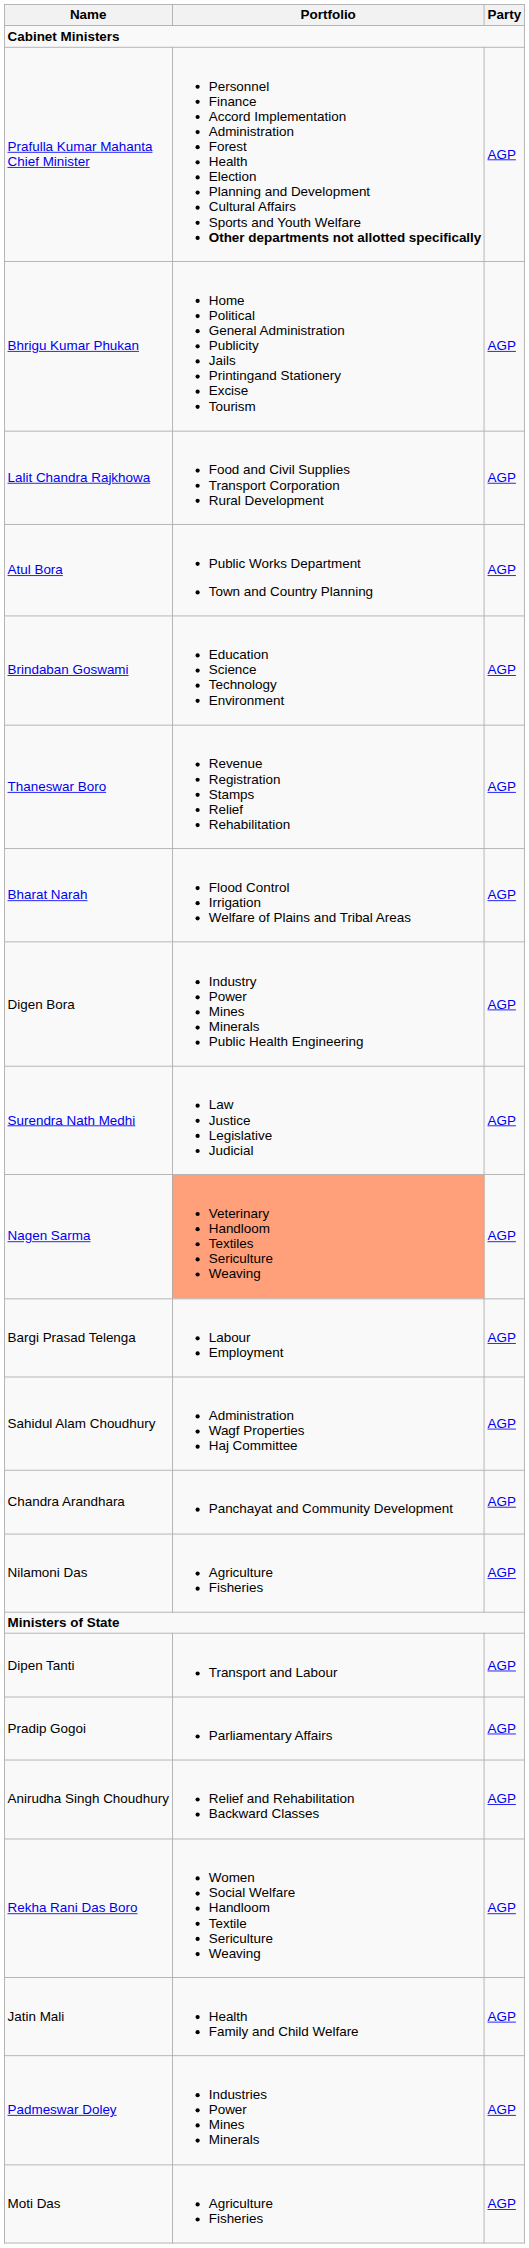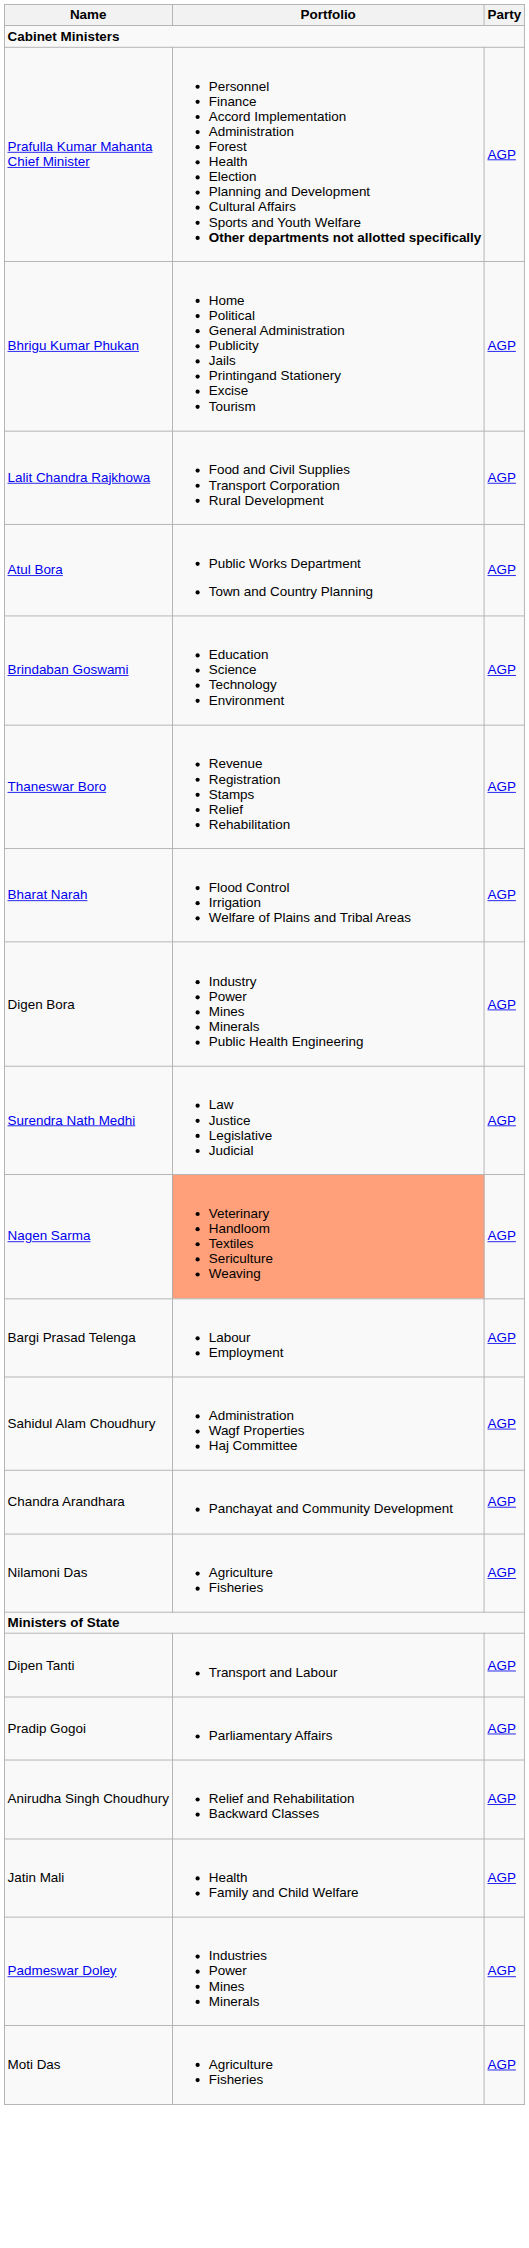 <table class="wikitable">
 <tr>
 <th>Name</th>
 <th>Portfolio</th>
 <th>Party</th>
 </tr>
 <tr>
 <td colspan="3"><strong>Cabinet Ministers</strong></td>
 </tr>
 <tr>
 <td><a href='#'>Prafulla Kumar Mahanta</a><br><a href='#'>Chief Minister</a></td>
 <td><br><ul><li>Personnel</li><li>Finance</li><li>Accord Implementation</li><li>Administration</li><li>Forest</li><li>Health</li><li>Election</li><li>Planning and Development</li><li>Cultural Affairs</li><li>Sports and Youth Welfare</li><li><strong>Other departments not allotted specifically</strong></li></ul></td>
 <td><a href='#'>AGP</a></td>
 </tr>
 <tr>
 <td><a href='#'>Bhrigu Kumar Phukan</a></td>
 <td><br><ul><li>Home</li><li>Political</li><li>General Administration</li><li>Publicity</li><li>Jails</li><li>Printingand Stationery</li><li>Excise</li><li>Tourism</li></ul></td>
 <td><a href='#'>AGP</a></td>
 </tr>
 <tr>
 <td><a href='#'>Lalit Chandra Rajkhowa</a></td>
 <td><br><ul><li>Food and Civil Supplies</li><li>Transport Corporation</li><li>Rural Development</li></ul></td>
 <td><a href='#'>AGP</a></td>
 </tr>
 <tr>
 <td><a href='#'>Atul Bora</a></td>
 <td><br><ul><li>Public Works Department</li></ul><ul><li>Town and Country Planning</li></ul></td>
 <td><a href='#'>AGP</a></td>
 </tr>
 <tr>
 <td><a href='#'>Brindaban Goswami</a></td>
 <td><br><ul><li>Education</li><li>Science</li><li>Technology</li><li>Environment</li></ul></td>
 <td><a href='#'>AGP</a></td>
 </tr>
 <tr>
 <td><a href='#'>Thaneswar Boro</a></td>
 <td><br><ul><li>Revenue</li><li>Registration</li><li>Stamps</li><li>Relief</li><li>Rehabilitation</li></ul></td>
 <td><a href='#'>AGP</a></td>
 </tr>
 <tr>
 <td><a href='#'>Bharat Narah</a></td>
 <td><br><ul><li>Flood Control</li><li>Irrigation</li><li>Welfare of Plains and Tribal Areas</li></ul></td>
 <td><a href='#'>AGP</a></td>
 </tr>
 <tr>
 <td>Digen Bora</td>
 <td><br><ul><li>Industry</li><li>Power</li><li>Mines</li><li>Minerals</li><li>Public Health Engineering</li></ul></td>
 <td><a href='#'>AGP</a></td>
 </tr>
 <tr>
 <td><a href='#'>Surendra Nath Medhi</a></td>
 <td><br><ul><li>Law</li><li>Justice</li><li>Legislative</li><li>Judicial</li></ul></td>
 <td><a href='#'>AGP</a></td>
 </tr>
 <tr>
 <td><a href='#'>Nagen Sarma</a></td>
 <td style="background: lightsalmon;"><br><ul><li>Veterinary</li><li>Handloom</li><li>Textiles</li><li>Sericulture</li><li>Weaving</li></ul></td>
 <td><a href='#'>AGP</a></td>
 </tr>
 <tr>
 <td>Bargi Prasad Telenga</td>
 <td><br><ul><li>Labour</li><li>Employment</li></ul></td>
 <td><a href='#'>AGP</a></td>
 </tr>
 <tr>
 <td>Sahidul Alam Choudhury</td>
 <td><br><ul><li>Administration</li><li>Wagf Properties</li><li>Haj Committee</li></ul></td>
 <td><a href='#'>AGP</a></td>
 </tr>
 <tr>
 <td>Chandra Arandhara</td>
 <td><br><ul><li>Panchayat and Community Development</li></ul></td>
 <td><a href='#'>AGP</a></td>
 </tr>
 <tr>
 <td>Nilamoni Das</td>
 <td><br><ul><li>Agriculture</li><li>Fisheries</li></ul></td>
 <td><a href='#'>AGP</a></td>
 </tr>
 <tr>
 <td colspan="3"><strong>Ministers of State</strong></td>
 </tr>
 <tr>
 <td>Dipen Tanti</td>
 <td><br><ul><li>Transport and Labour</li></ul></td>
 <td><a href='#'>AGP</a></td>
 </tr>
 <tr>
 <td>Pradip Gogoi</td>
 <td><br><ul><li>Parliamentary Affairs</li></ul></td>
 <td><a href='#'>AGP</a></td>
 </tr>
 <tr>
 <td>Anirudha Singh Choudhury</td>
 <td><br><ul><li>Relief and Rehabilitation</li><li>Backward Classes</li></ul></td>
 <td><a href='#'>AGP</a></td>
 </tr>
 <tr>
-<td><a href='#'>Rekha Rani Das Boro</a></td>
-<td><br><ul><li>Women</li><li>Social Welfare</li><li>Handloom</li><li>Textile</li><li>Sericulture</li><li>Weaving</li></ul></td>
-<td><a href='#'>AGP</a></td>
-</tr>
-<tr>
 <td>Jatin Mali</td>
 <td><br><ul><li>Health</li><li>Family and Child Welfare</li></ul></td>
 <td><a href='#'>AGP</a></td>
 </tr>
 <tr>
 <td><a href='#'>Padmeswar Doley</a></td>
 <td><br><ul><li>Industries</li><li>Power</li><li>Mines</li><li>Minerals</li></ul></td>
 <td><a href='#'>AGP</a></td>
 </tr>
 <tr>
 <td>Moti Das</td>
 <td><br><ul><li>Agriculture</li><li>Fisheries</li></ul></td>
 <td><a href='#'>AGP</a></td>
 </tr>
 </table>
